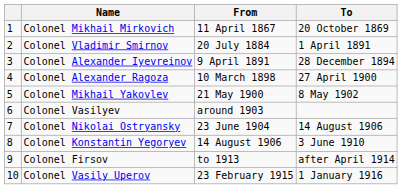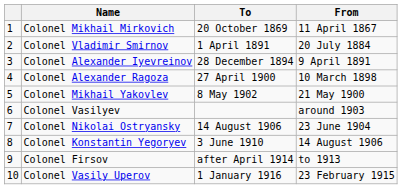 <table class=wikitable>
 <tr>
 <th></th>
 <th>Name</th>
+<th>To</th>
 <th>From</th>
-<th>To</th>
 </tr>
 <tr>
 <td>1</td>
 <td>Colonel <a href='#'>Mikhail Mirkovich</a></td>
+<td>20 October 1869</td>
 <td>11 April 1867</td>
-<td>20 October 1869</td>
 </tr>
 <tr>
 <td>2</td>
 <td>Colonel <a href='#'>Vladimir Smirnov</a></td>
+<td>1 April 1891</td>
 <td>20 July 1884</td>
-<td>1 April 1891</td>
 </tr>
 <tr>
 <td>3</td>
 <td>Colonel <a href='#'>Alexander Iyevreinov</a></td>
+<td>28 December 1894</td>
 <td>9 April 1891</td>
-<td>28 December 1894</td>
 </tr>
 <tr>
 <td>4</td>
 <td>Colonel <a href='#'>Alexander Ragoza</a></td>
+<td>27 April 1900</td>
 <td>10 March 1898</td>
-<td>27 April 1900</td>
 </tr>
 <tr>
 <td>5</td>
 <td>Colonel <a href='#'>Mikhail Yakovlev</a></td>
+<td>8 May 1902</td>
 <td>21 May 1900</td>
-<td>8 May 1902</td>
 </tr>
 <tr>
 <td>6</td>
 <td>Colonel Vasilyev</td>
+<td></td>
 <td>around 1903</td>
-<td></td>
 </tr>
 <tr>
 <td>7</td>
 <td>Colonel <a href='#'>Nikolai Ostryansky</a></td>
+<td>14 August 1906</td>
 <td>23 June 1904</td>
-<td>14 August 1906</td>
 </tr>
 <tr>
 <td>8</td>
 <td>Colonel <a href='#'>Konstantin Yegoryev</a></td>
+<td>3 June 1910</td>
 <td>14 August 1906</td>
-<td>3 June 1910</td>
 </tr>
 <tr>
 <td>9</td>
 <td>Colonel Firsov</td>
+<td>after April 1914</td>
 <td>to 1913</td>
-<td>after April 1914</td>
 </tr>
 <tr>
 <td>10</td>
 <td>Colonel <a href='#'>Vasily Uperov</a></td>
+<td>1 January 1916</td>
 <td>23 February 1915</td>
-<td>1 January 1916</td>
 </tr>
 </table>
